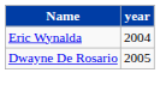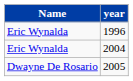 <table class="wikitable">
 <tr>
 <th style="background:#003DA5; color:#fff;" scope="col">Name</th>
 <th style="background:#003DA5; color:#fff;" scope="col">year</th>
+</tr>
+<tr>
+<td><a href='#'>Eric Wynalda</a></td>
+<td>1996</td>
 </tr>
 <tr>
 <td><a href='#'>Eric Wynalda</a></td>
 <td>2004</td>
 </tr>
 <tr>
 <td><a href='#'>Dwayne De Rosario</a></td>
 <td>2005</td>
 </tr>
 </table>
